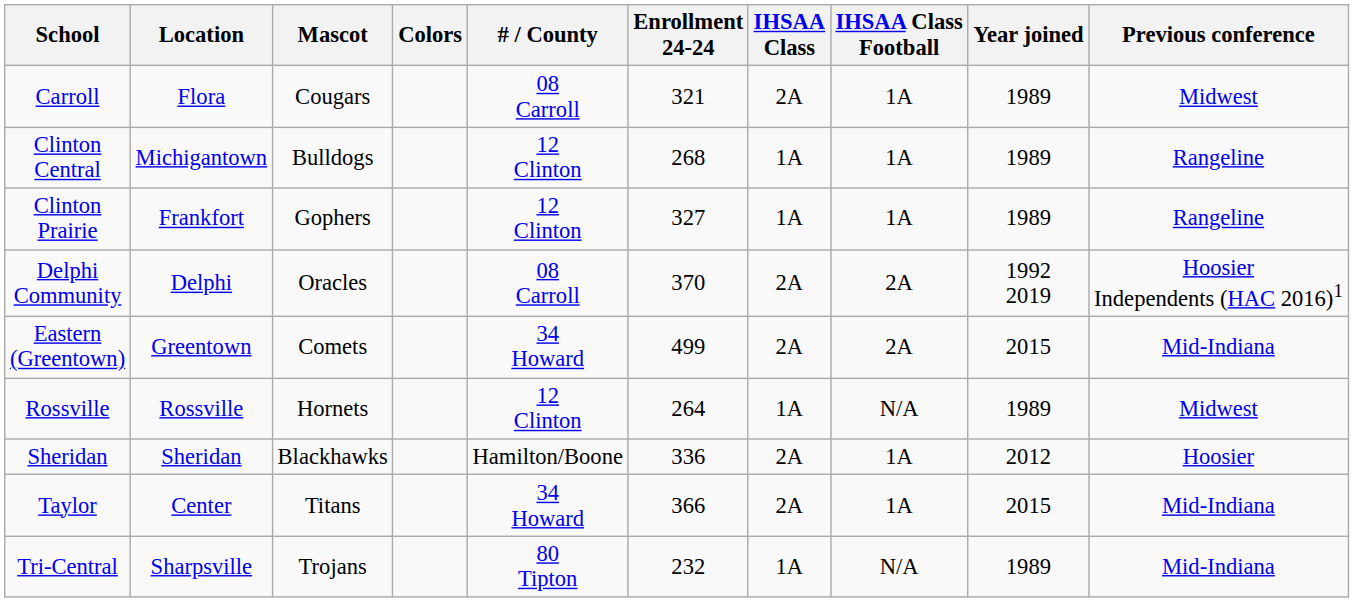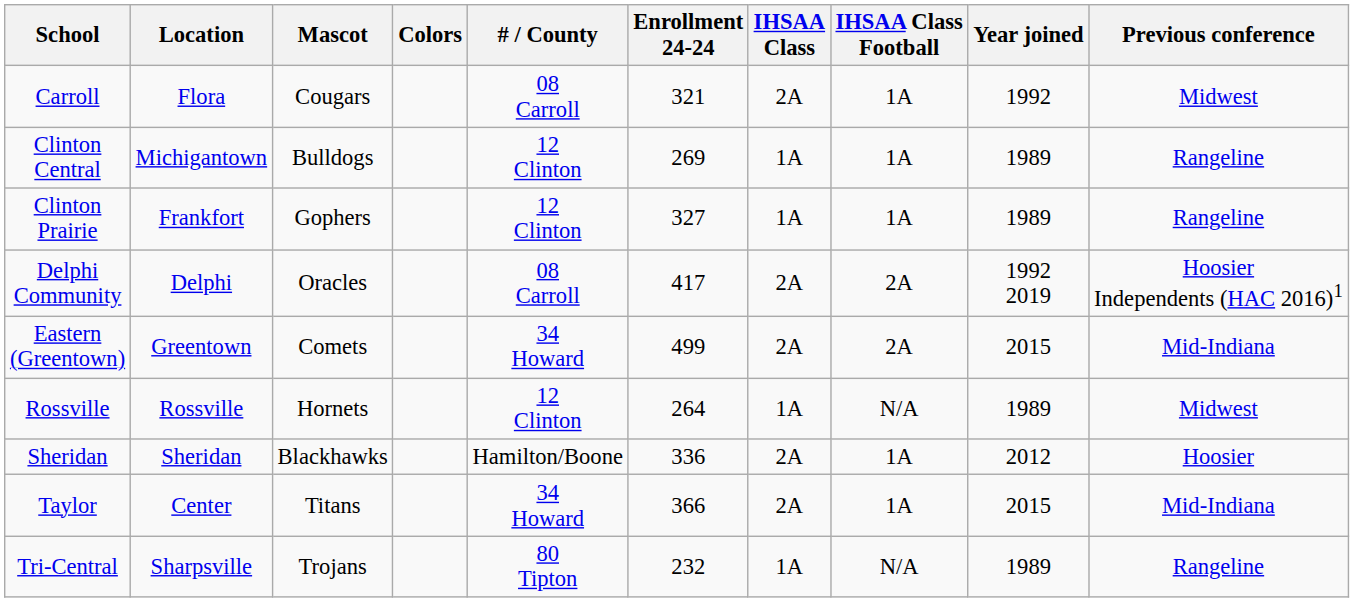 <table class="wikitable" style="text-align:center;">
 <tr>
 <th>School</th>
 <th>Location</th>
 <th>Mascot</th>
 <th>Colors</th>
 <th># / County</th>
 <th>Enrollment  <br> 24-24</th>
 <th><a href='#'>IHSAA</a> <br> Class </th>
 <th><a href='#'>IHSAA</a> Class <br> Football </th>
 <th>Year joined</th>
 <th>Previous conference</th>
 </tr>
 <tr>
 <td><a href='#'>Carroll</a></td>
 <td><a href='#'>Flora</a></td>
 <td>Cougars</td>
 <td> </td>
 <td><a href='#'>08 <br> Carroll</a></td>
 <td>321</td>
 <td>2A</td>
 <td>1A</td>
-<td>1989</td>
+<td>1992</td>
 <td><a href='#'>Midwest</a></td>
 </tr>
 <tr>
 <td><a href='#'>Clinton <br> Central</a></td>
 <td><a href='#'>Michigantown</a></td>
 <td>Bulldogs</td>
 <td> </td>
 <td><a href='#'>12 <br> Clinton</a></td>
-<td>268</td>
+<td>269</td>
 <td>1A</td>
 <td>1A</td>
 <td>1989</td>
 <td><a href='#'>Rangeline</a></td>
 </tr>
 <tr>
 <td><a href='#'>Clinton <br> Prairie</a></td>
 <td><a href='#'>Frankfort</a></td>
 <td>Gophers</td>
 <td> </td>
 <td><a href='#'>12 <br> Clinton</a></td>
 <td>327</td>
 <td>1A</td>
 <td>1A</td>
 <td>1989</td>
 <td><a href='#'>Rangeline</a></td>
 </tr>
 <tr>
 <td><a href='#'>Delphi <br> Community</a></td>
 <td><a href='#'>Delphi</a></td>
 <td>Oracles</td>
 <td> </td>
 <td><a href='#'>08 <br> Carroll</a></td>
-<td>370</td>
+<td>417</td>
 <td>2A</td>
 <td>2A</td>
 <td>1992<br>2019</td>
 <td><a href='#'>Hoosier</a><br>Independents (<a href='#'>HAC</a> 2016)<sup>1</sup></td>
 </tr>
 <tr>
 <td><a href='#'>Eastern <br> (Greentown)</a></td>
 <td><a href='#'>Greentown</a></td>
 <td>Comets</td>
 <td> </td>
 <td><a href='#'>34 <br> Howard</a></td>
 <td>499</td>
 <td>2A</td>
 <td>2A</td>
 <td>2015</td>
 <td><a href='#'>Mid-Indiana</a></td>
 </tr>
 <tr>
 <td><a href='#'>Rossville</a></td>
 <td><a href='#'>Rossville</a></td>
 <td>Hornets</td>
 <td> </td>
 <td><a href='#'>12 <br> Clinton</a></td>
 <td>264</td>
 <td>1A</td>
 <td>N/A</td>
 <td>1989</td>
 <td><a href='#'>Midwest</a></td>
 </tr>
 <tr>
 <td><a href='#'>Sheridan</a></td>
 <td><a href='#'>Sheridan</a></td>
 <td>Blackhawks</td>
 <td> </td>
 <td>Hamilton/Boone</td>
 <td>336</td>
 <td>2A</td>
 <td>1A</td>
 <td>2012</td>
 <td><a href='#'>Hoosier</a></td>
 </tr>
 <tr>
 <td><a href='#'>Taylor</a></td>
 <td><a href='#'>Center</a></td>
 <td>Titans</td>
 <td> </td>
 <td><a href='#'>34 <br> Howard</a></td>
 <td>366</td>
 <td>2A</td>
 <td>1A</td>
 <td>2015</td>
 <td><a href='#'>Mid-Indiana</a></td>
 </tr>
 <tr>
 <td><a href='#'>Tri-Central</a></td>
 <td><a href='#'>Sharpsville</a></td>
 <td>Trojans</td>
 <td> </td>
 <td><a href='#'>80 <br> Tipton</a></td>
 <td>232</td>
 <td>1A</td>
 <td>N/A</td>
 <td>1989</td>
-<td><a href='#'>Mid-Indiana</a></td>
+<td><a href='#'>Rangeline</a></td>
 </tr>
 </table>
